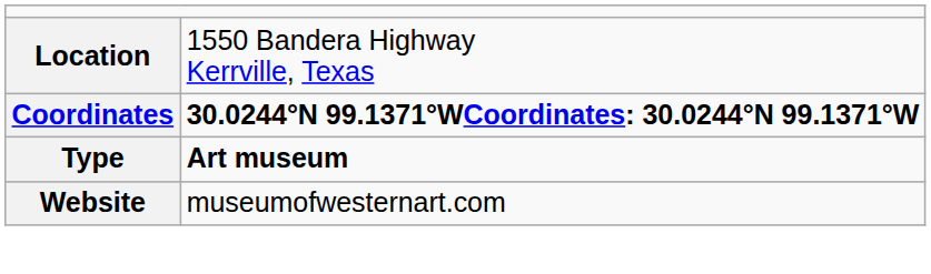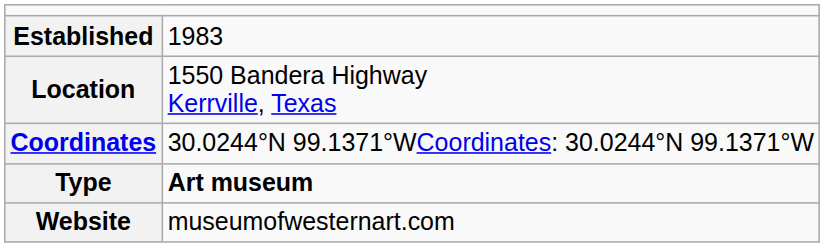 <table class="wikitable">
 <tr>
 <td colspan="2"></td>
+</tr>
+<tr>
+<th>Established</th>
+<td>1983</td>
 </tr>
 <tr>
 <th>Location</th>
 <td>1550 Bandera Highway<br><a href='#'>Kerrville</a>, <a href='#'>Texas</a></td>
 </tr>
 <tr>
 <th><a href='#'>Coordinates</a></th>
-<td><strong>30.0244°N 99.1371°W<a href='#'>Coordinates</a>: 30.0244°N 99.1371°W</strong></td>
+<td>30.0244°N 99.1371°W<a href='#'>Coordinates</a>: 30.0244°N 99.1371°W</td>
 </tr>
 <tr>
 <th>Type</th>
 <td><strong>Art museum</strong></td>
 </tr>
 <tr>
 <th>Website</th>
 <td>museumofwesternart.com</td>
 </tr>
 </table>
